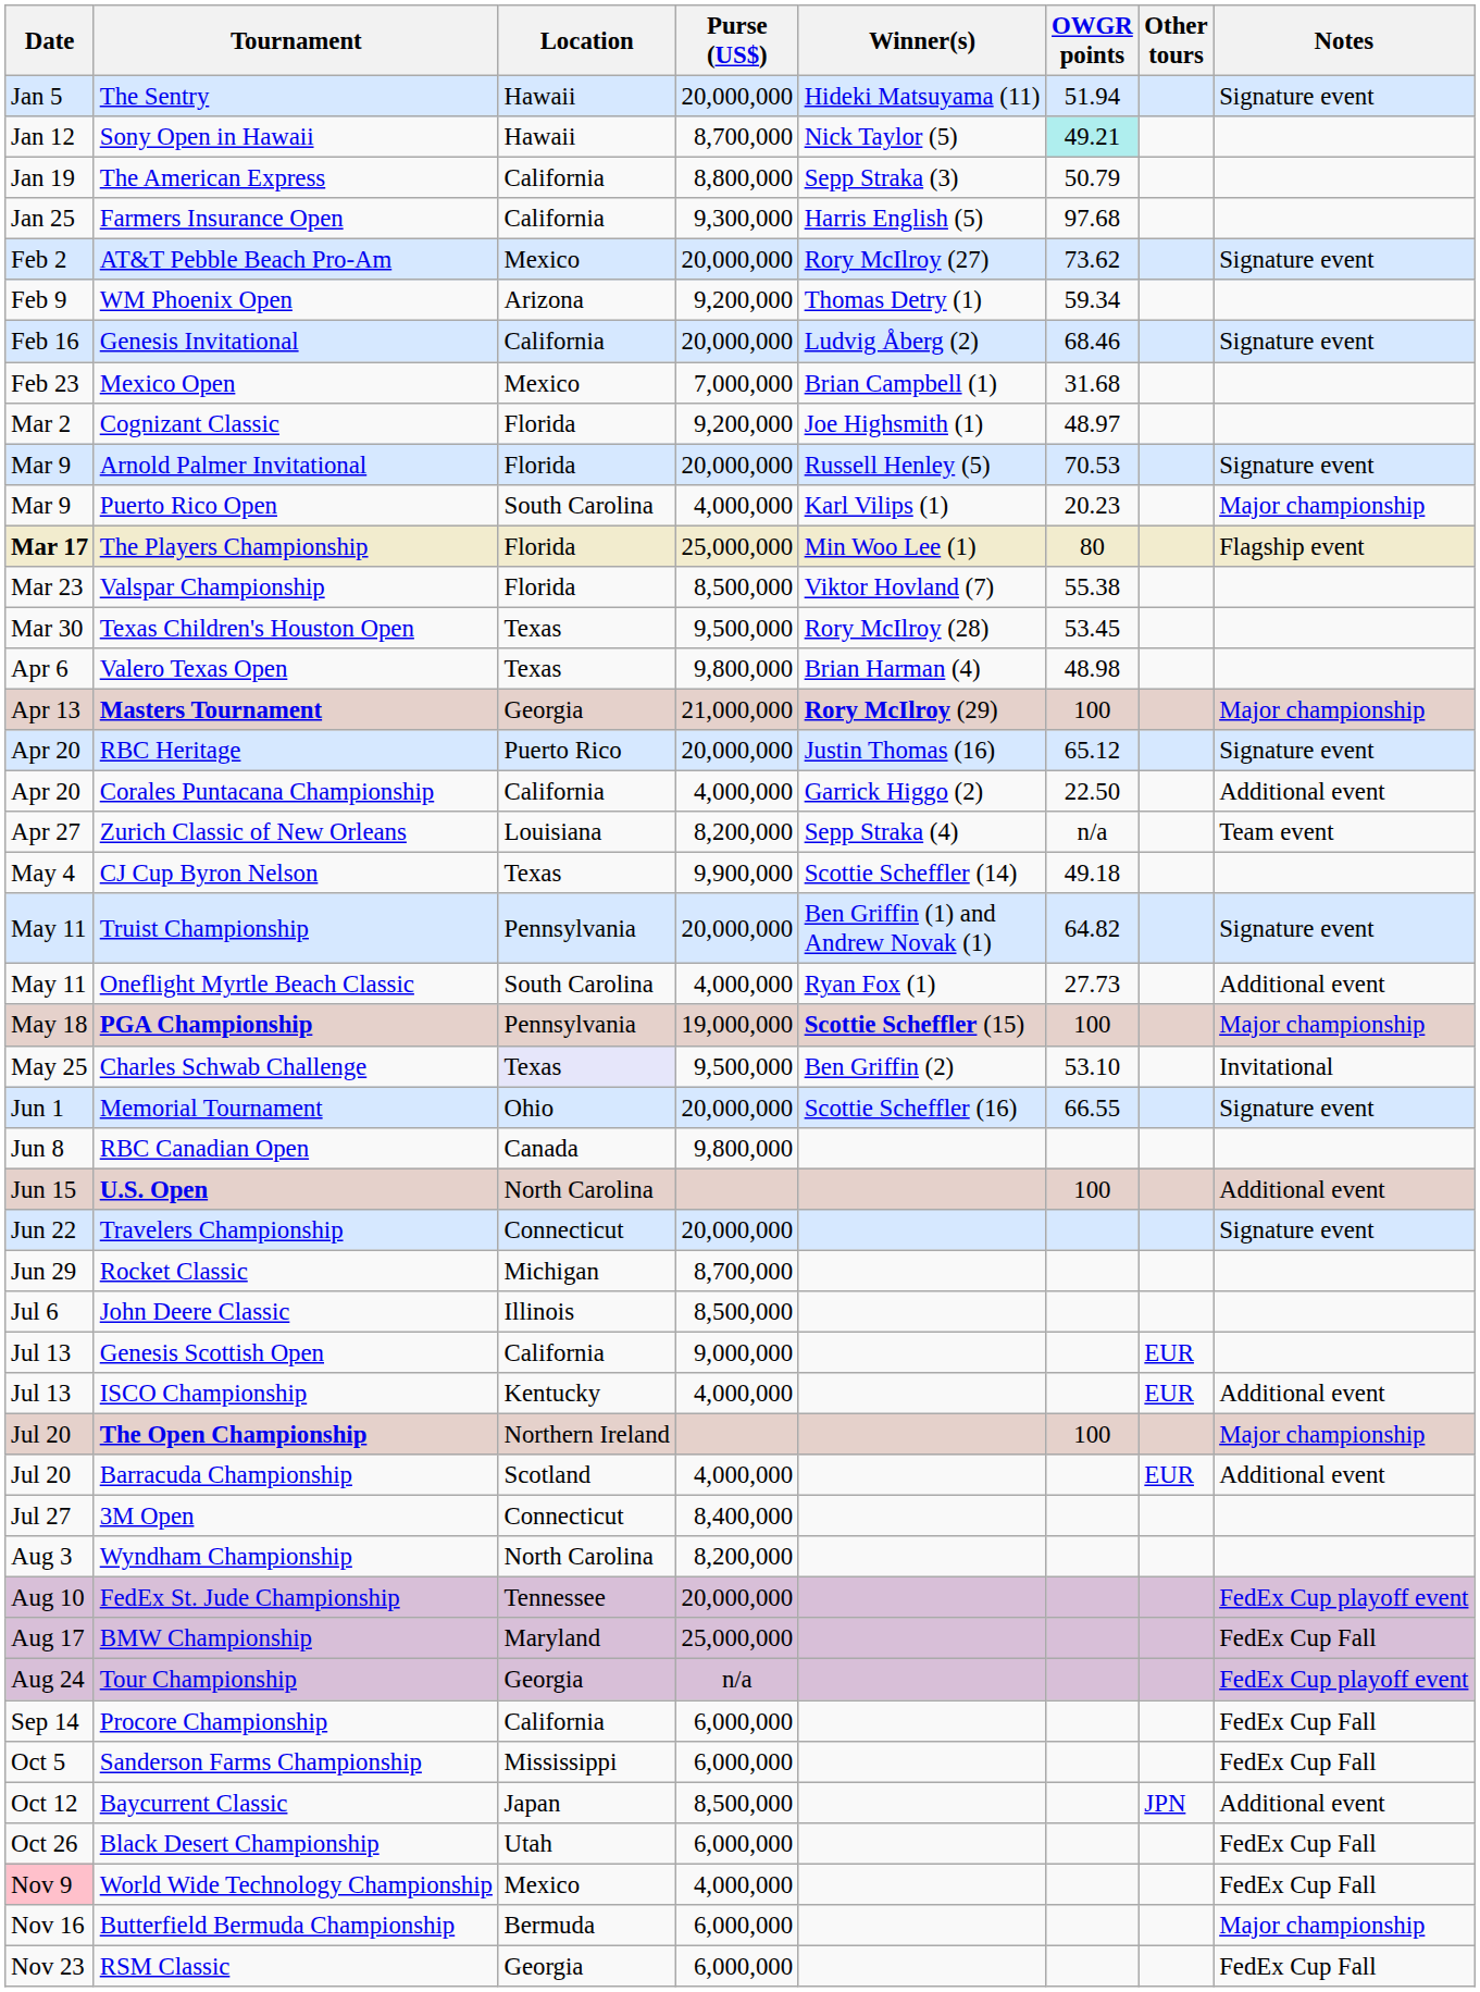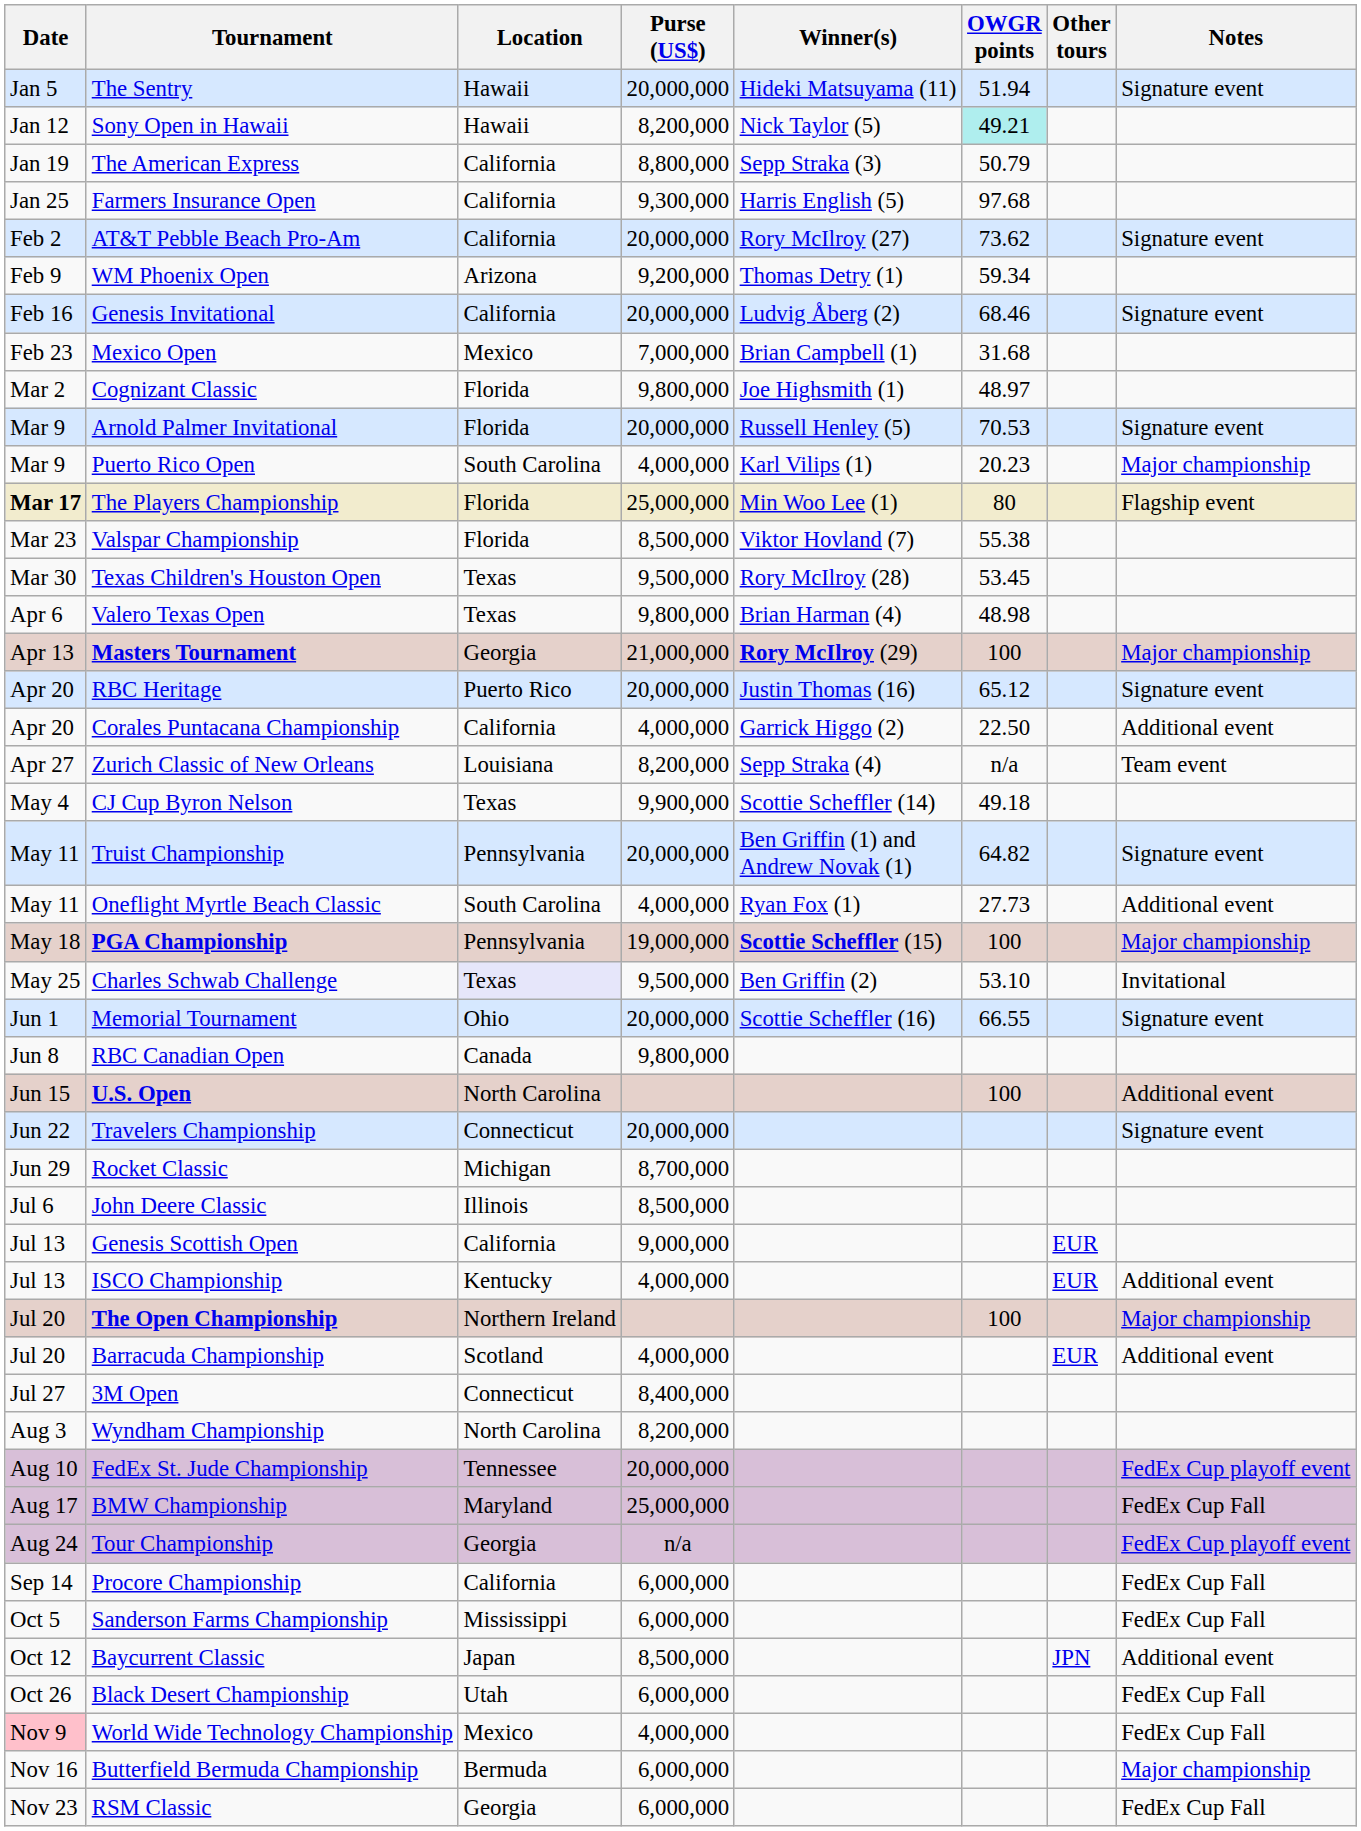 <table class="wikitable" style="font-size:95%">
 <tr>
 <th>Date</th>
 <th>Tournament</th>
 <th>Location</th>
 <th>Purse<br>(<a href='#'>US$</a>)</th>
 <th>Winner(s)</th>
 <th><a href='#'>OWGR</a><br>points</th>
 <th>Other<br>tours</th>
 <th>Notes</th>
 </tr>
 <tr style="background:#D6E8FF;">
 <td>Jan 5</td>
 <td><a href='#'>The Sentry</a></td>
 <td>Hawaii</td>
 <td align=right>20,000,000</td>
 <td> <a href='#'>Hideki Matsuyama</a> (11)</td>
 <td align=center>51.94</td>
 <td></td>
 <td>Signature event</td>
 </tr>
 <tr>
 <td>Jan 12</td>
 <td><a href='#'>Sony Open in Hawaii</a></td>
 <td>Hawaii</td>
-<td align=right>8,700,000</td>
+<td align=right>8,200,000</td>
 <td> <a href='#'>Nick Taylor</a> (5)</td>
 <td align=center style="background: paleturquoise;">49.21</td>
 <td></td>
 <td></td>
 </tr>
 <tr>
 <td>Jan 19</td>
 <td><a href='#'>The American Express</a></td>
 <td>California</td>
 <td align=right>8,800,000</td>
 <td> <a href='#'>Sepp Straka</a> (3)</td>
 <td align=center>50.79</td>
 <td></td>
 <td></td>
 </tr>
 <tr>
 <td>Jan 25</td>
 <td><a href='#'>Farmers Insurance Open</a></td>
 <td>California</td>
 <td align=right>9,300,000</td>
 <td> <a href='#'>Harris English</a> (5)</td>
 <td align=center>97.68</td>
 <td></td>
 <td></td>
 </tr>
 <tr style="background:#D6E8FF;">
 <td>Feb 2</td>
 <td><a href='#'>AT&T Pebble Beach Pro-Am</a></td>
-<td>Mexico</td>
+<td>California</td>
 <td align=right>20,000,000</td>
 <td> <a href='#'>Rory McIlroy</a> (27)</td>
 <td align=center>73.62</td>
 <td></td>
 <td>Signature event</td>
 </tr>
 <tr>
 <td>Feb 9</td>
 <td><a href='#'>WM Phoenix Open</a></td>
 <td>Arizona</td>
 <td align=right>9,200,000</td>
 <td> <a href='#'>Thomas Detry</a> (1)</td>
 <td align=center>59.34</td>
 <td></td>
 <td></td>
 </tr>
 <tr style="background:#D6E8FF;">
 <td>Feb 16</td>
 <td><a href='#'>Genesis Invitational</a></td>
 <td>California</td>
 <td align=right>20,000,000</td>
 <td> <a href='#'>Ludvig Åberg</a> (2)</td>
 <td align=center>68.46</td>
 <td></td>
 <td>Signature event</td>
 </tr>
 <tr>
 <td>Feb 23</td>
 <td><a href='#'>Mexico Open</a></td>
 <td>Mexico</td>
 <td align=right>7,000,000</td>
 <td> <a href='#'>Brian Campbell</a> (1)</td>
 <td align=center>31.68</td>
 <td></td>
 <td></td>
 </tr>
 <tr>
 <td>Mar 2</td>
 <td><a href='#'>Cognizant Classic</a></td>
 <td>Florida</td>
-<td align=right>9,200,000</td>
+<td align=right>9,800,000</td>
 <td> <a href='#'>Joe Highsmith</a> (1)</td>
 <td align=center>48.97</td>
 <td></td>
 <td></td>
 </tr>
 <tr style="background:#D6E8FF;">
 <td>Mar 9</td>
 <td><a href='#'>Arnold Palmer Invitational</a></td>
 <td>Florida</td>
 <td align=right>20,000,000</td>
 <td> <a href='#'>Russell Henley</a> (5)</td>
 <td align=center>70.53</td>
 <td></td>
 <td>Signature event</td>
 </tr>
 <tr>
 <td>Mar 9</td>
 <td><a href='#'>Puerto Rico Open</a></td>
 <td>South Carolina</td>
 <td align=right>4,000,000</td>
 <td> <a href='#'>Karl Vilips</a> (1)</td>
 <td align=center>20.23</td>
 <td></td>
 <td><a href='#'>Major championship</a></td>
 </tr>
 <tr style="background:#f2ecce;">
 <td><strong>Mar 17</strong></td>
 <td><a href='#'>The Players Championship</a></td>
 <td>Florida</td>
 <td align=right>25,000,000</td>
 <td> <a href='#'>Min Woo Lee</a> (1)</td>
 <td align=center>80</td>
 <td></td>
 <td>Flagship event</td>
 </tr>
 <tr>
 <td>Mar 23</td>
 <td><a href='#'>Valspar Championship</a></td>
 <td>Florida</td>
 <td align=right>8,500,000</td>
 <td> <a href='#'>Viktor Hovland</a> (7)</td>
 <td align=center>55.38</td>
 <td></td>
 <td></td>
 </tr>
 <tr>
 <td>Mar 30</td>
 <td><a href='#'>Texas Children's Houston Open</a></td>
 <td>Texas</td>
 <td align=right>9,500,000</td>
 <td> <a href='#'>Rory McIlroy</a> (28)</td>
 <td align=center>53.45</td>
 <td></td>
 <td></td>
 </tr>
 <tr>
 <td>Apr 6</td>
 <td><a href='#'>Valero Texas Open</a></td>
 <td>Texas</td>
 <td align=right>9,800,000</td>
 <td> <a href='#'>Brian Harman</a> (4)</td>
 <td align=center>48.98</td>
 <td></td>
 <td></td>
 </tr>
 <tr style="background:#e5d1cb;">
 <td>Apr 13</td>
 <td><strong><a href='#'>Masters Tournament</a></strong></td>
 <td>Georgia</td>
 <td align=right>21,000,000</td>
 <td> <strong><a href='#'>Rory McIlroy</a></strong> (29)</td>
 <td align=center>100</td>
 <td></td>
 <td><a href='#'>Major championship</a></td>
 </tr>
 <tr style="background:#D6E8FF;">
 <td>Apr 20</td>
 <td><a href='#'>RBC Heritage</a></td>
 <td>Puerto Rico</td>
 <td align=right>20,000,000</td>
 <td> <a href='#'>Justin Thomas</a> (16)</td>
 <td align=center>65.12</td>
 <td></td>
 <td>Signature event</td>
 </tr>
 <tr>
 <td>Apr 20</td>
 <td><a href='#'>Corales Puntacana Championship</a></td>
 <td>California</td>
 <td align=right>4,000,000</td>
 <td> <a href='#'>Garrick Higgo</a> (2)</td>
 <td align=center>22.50</td>
 <td></td>
 <td>Additional event</td>
 </tr>
 <tr>
 <td>Apr 27</td>
 <td><a href='#'>Zurich Classic of New Orleans</a></td>
 <td>Louisiana</td>
 <td align=right>8,200,000</td>
 <td> <a href='#'>Sepp Straka</a> (4)</td>
 <td align=center>n/a</td>
 <td></td>
 <td>Team event</td>
 </tr>
 <tr>
 <td>May 4</td>
 <td><a href='#'>CJ Cup Byron Nelson</a></td>
 <td>Texas</td>
 <td align=right>9,900,000</td>
 <td> <a href='#'>Scottie Scheffler</a> (14)</td>
 <td align=center>49.18</td>
 <td></td>
 <td></td>
 </tr>
 <tr style="background:#D6E8FF;">
 <td>May 11</td>
 <td><a href='#'>Truist Championship</a></td>
 <td>Pennsylvania</td>
 <td align=right>20,000,000</td>
 <td> <a href='#'>Ben Griffin</a> (1) and<br> <a href='#'>Andrew Novak</a> (1)</td>
 <td align=center>64.82</td>
 <td></td>
 <td>Signature event</td>
 </tr>
 <tr>
 <td>May 11</td>
 <td><a href='#'>Oneflight Myrtle Beach Classic</a></td>
 <td>South Carolina</td>
 <td align=right>4,000,000</td>
 <td> <a href='#'>Ryan Fox</a> (1)</td>
 <td align=center>27.73</td>
 <td></td>
 <td>Additional event</td>
 </tr>
 <tr style="background:#e5d1cb;">
 <td>May 18</td>
 <td><strong><a href='#'>PGA Championship</a></strong></td>
 <td>Pennsylvania</td>
 <td align=right>19,000,000</td>
 <td> <strong><a href='#'>Scottie Scheffler</a></strong> (15)</td>
 <td align=center>100</td>
 <td></td>
 <td><a href='#'>Major championship</a></td>
 </tr>
 <tr>
 <td>May 25</td>
 <td><a href='#'>Charles Schwab Challenge</a></td>
 <td style="background: lavender;">Texas</td>
 <td align=right>9,500,000</td>
 <td> <a href='#'>Ben Griffin</a> (2)</td>
 <td align=center>53.10</td>
 <td></td>
 <td>Invitational</td>
 </tr>
 <tr style="background:#D6E8FF;">
 <td>Jun 1</td>
 <td><a href='#'>Memorial Tournament</a></td>
 <td>Ohio</td>
 <td align=right>20,000,000</td>
 <td> <a href='#'>Scottie Scheffler</a> (16)</td>
 <td align=center>66.55</td>
 <td></td>
 <td>Signature event</td>
 </tr>
 <tr>
 <td>Jun 8</td>
 <td><a href='#'>RBC Canadian Open</a></td>
 <td>Canada</td>
 <td align=right>9,800,000</td>
 <td></td>
 <td align=center></td>
 <td></td>
 <td></td>
 </tr>
 <tr style="background:#e5d1cb;">
 <td>Jun 15</td>
 <td><strong><a href='#'>U.S. Open</a></strong></td>
 <td>North Carolina</td>
 <td align=right></td>
 <td></td>
 <td align=center>100</td>
 <td></td>
 <td>Additional event</td>
 </tr>
 <tr style="background:#D6E8FF;">
 <td>Jun 22</td>
 <td><a href='#'>Travelers Championship</a></td>
 <td>Connecticut</td>
 <td align=right>20,000,000</td>
 <td></td>
 <td align=center></td>
 <td></td>
 <td>Signature event</td>
 </tr>
 <tr>
 <td>Jun 29</td>
 <td><a href='#'>Rocket Classic</a></td>
 <td>Michigan</td>
 <td align=right>8,700,000</td>
 <td></td>
 <td align=center></td>
 <td></td>
 <td></td>
 </tr>
 <tr>
 <td>Jul 6</td>
 <td><a href='#'>John Deere Classic</a></td>
 <td>Illinois</td>
 <td align=right>8,500,000</td>
 <td></td>
 <td align=center></td>
 <td></td>
 <td></td>
 </tr>
 <tr>
 <td>Jul 13</td>
 <td><a href='#'>Genesis Scottish Open</a></td>
 <td>California</td>
 <td align=right>9,000,000</td>
 <td></td>
 <td align=center></td>
 <td><a href='#'>EUR</a></td>
 <td></td>
 </tr>
 <tr>
 <td>Jul 13</td>
 <td><a href='#'>ISCO Championship</a></td>
 <td>Kentucky</td>
 <td align=right>4,000,000</td>
 <td></td>
 <td align=center></td>
 <td><a href='#'>EUR</a></td>
 <td>Additional event</td>
 </tr>
 <tr style="background:#e5d1cb;">
 <td>Jul 20</td>
 <td><strong><a href='#'>The Open Championship</a></strong></td>
 <td>Northern Ireland</td>
 <td align=right></td>
 <td></td>
 <td align=center>100</td>
 <td></td>
 <td><a href='#'>Major championship</a></td>
 </tr>
 <tr>
 <td>Jul 20</td>
 <td><a href='#'>Barracuda Championship</a></td>
 <td>Scotland</td>
 <td align=right>4,000,000</td>
 <td></td>
 <td align=center></td>
 <td><a href='#'>EUR</a></td>
 <td>Additional event</td>
 </tr>
 <tr>
 <td>Jul 27</td>
 <td><a href='#'>3M Open</a></td>
 <td>Connecticut</td>
 <td align=right>8,400,000</td>
 <td></td>
 <td align=center></td>
 <td></td>
 <td></td>
 </tr>
 <tr>
 <td>Aug 3</td>
 <td><a href='#'>Wyndham Championship</a></td>
 <td>North Carolina</td>
 <td align=right>8,200,000</td>
 <td></td>
 <td align=center></td>
 <td></td>
 <td></td>
 </tr>
 <tr style="background:thistle;">
 <td>Aug 10</td>
 <td><a href='#'>FedEx St. Jude Championship</a></td>
 <td>Tennessee</td>
 <td align=right>20,000,000</td>
 <td></td>
 <td align=center></td>
 <td></td>
 <td><a href='#'>FedEx Cup playoff event</a></td>
 </tr>
 <tr style="background:thistle;">
 <td>Aug 17</td>
 <td><a href='#'>BMW Championship</a></td>
 <td>Maryland</td>
 <td align=right>25,000,000</td>
 <td></td>
 <td align=center></td>
 <td></td>
 <td>FedEx Cup Fall</td>
 </tr>
 <tr style="background:thistle;">
 <td>Aug 24</td>
 <td><a href='#'>Tour Championship</a></td>
 <td>Georgia</td>
 <td align=center>n/a</td>
 <td></td>
 <td align=center></td>
 <td></td>
 <td><a href='#'>FedEx Cup playoff event</a></td>
 </tr>
 <tr>
 <td>Sep 14</td>
 <td><a href='#'>Procore Championship</a></td>
 <td>California</td>
 <td align=right>6,000,000</td>
 <td></td>
 <td align=center></td>
 <td></td>
 <td>FedEx Cup Fall</td>
 </tr>
 <tr>
 <td>Oct 5</td>
 <td><a href='#'>Sanderson Farms Championship</a></td>
 <td>Mississippi</td>
 <td align=right>6,000,000</td>
 <td></td>
 <td align=center></td>
 <td></td>
 <td>FedEx Cup Fall</td>
 </tr>
 <tr>
 <td>Oct 12</td>
 <td><a href='#'>Baycurrent Classic</a></td>
 <td>Japan</td>
 <td align=right>8,500,000</td>
 <td></td>
 <td align=center></td>
 <td><a href='#'>JPN</a></td>
 <td>Additional event</td>
 </tr>
 <tr>
 <td>Oct 26</td>
 <td><a href='#'>Black Desert Championship</a></td>
 <td>Utah</td>
 <td align=right>6,000,000</td>
 <td></td>
 <td align=center></td>
 <td></td>
 <td>FedEx Cup Fall</td>
 </tr>
 <tr>
 <td style="background: pink;">Nov 9</td>
 <td><a href='#'>World Wide Technology Championship</a></td>
 <td>Mexico</td>
 <td align=right>4,000,000</td>
 <td></td>
 <td align=center></td>
 <td></td>
 <td>FedEx Cup Fall</td>
 </tr>
 <tr>
 <td>Nov 16</td>
 <td><a href='#'>Butterfield Bermuda Championship</a></td>
 <td>Bermuda</td>
 <td align=right>6,000,000</td>
 <td></td>
 <td align=center></td>
 <td></td>
 <td><a href='#'>Major championship</a></td>
 </tr>
 <tr>
 <td>Nov 23</td>
 <td><a href='#'>RSM Classic</a></td>
 <td>Georgia</td>
 <td align=right>6,000,000</td>
 <td></td>
 <td align=center></td>
 <td></td>
 <td>FedEx Cup Fall</td>
 </tr>
 </table>
